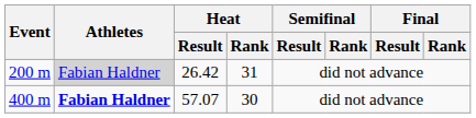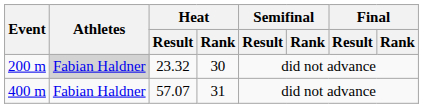 <table class="wikitable" border="1" style="font-size:90%">
 <tr>
 <th rowspan="2">Event</th>
 <th rowspan="2">Athletes</th>
 <th colspan="2">Heat</th>
 <th colspan="2">Semifinal</th>
 <th colspan="2">Final</th>
 </tr>
 <tr>
 <th>Result</th>
 <th>Rank</th>
 <th>Result</th>
 <th>Rank</th>
 <th>Result</th>
 <th>Rank</th>
 </tr>
 <tr>
 <td><a href='#'>200 m</a></td>
 <td style="background: lightgrey;"><a href='#'>Fabian Haldner</a></td>
-<td align=center>26.42</td>
-<td align=center>31</td>
+<td align=center>23.32</td>
+<td align=center>30</td>
 <td align=center colspan="4">did not advance</td>
 </tr>
 <tr>
 <td><a href='#'>400 m</a></td>
-<td><strong><a href='#'>Fabian Haldner</a></strong></td>
+<td><a href='#'>Fabian Haldner</a></td>
 <td align=center>57.07</td>
-<td align=center>30</td>
+<td align=center>31</td>
 <td align=center colspan="4">did not advance</td>
 </tr>
 </table>
